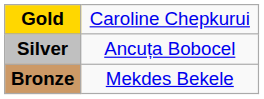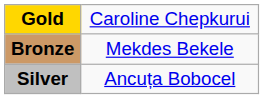 <table class="wikitable" style="text-align:center; " width="35%">
 <tr>
 <td bgcolor="gold"><strong>Gold</strong></td>
 <td><a href='#'>Caroline Chepkurui</a><br>  <small><em></em></small></td>
 </tr>
 <tr>
+<td bgcolor="CC9966"><strong>Bronze</strong></td>
+<td><a href='#'>Mekdes Bekele</a><br>  <small><em></em></small></td>
+</tr>
+<tr>
 <td bgcolor="silver"><strong>Silver</strong></td>
 <td><a href='#'>Ancuța Bobocel</a><br>  <small><em></em></small></td>
 </tr>
-<tr>
-<td bgcolor="CC9966"><strong>Bronze</strong></td>
-<td><a href='#'>Mekdes Bekele</a><br>  <small><em></em></small></td>
-</tr>
 </table>
